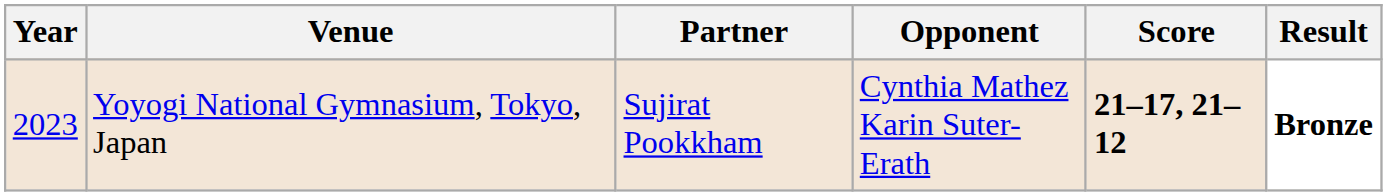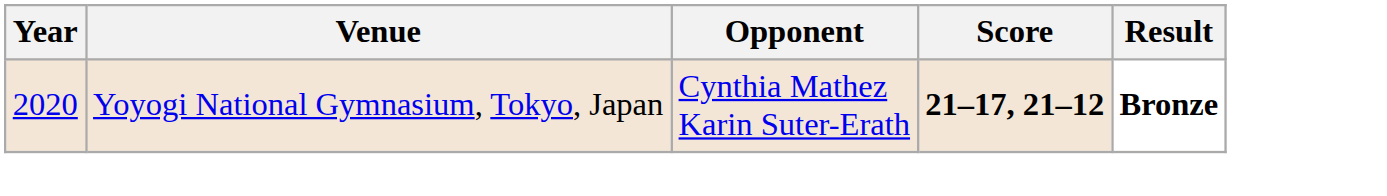 <table class="sortable wikitable" style="font-size: 90%;">
 <tr>
 <th>Year</th>
 <th>Venue</th>
-<th>Partner</th>
 <th>Opponent</th>
 <th>Score</th>
 <th>Result</th>
 </tr>
 <tr style="background:#F3E6D7">
-<td align="center"><a href='#'>2023</a></td>
+<td align="center"><a href='#'>2020</a></td>
 <td align="left"><a href='#'>Yoyogi National Gymnasium</a>, <a href='#'>Tokyo</a>, Japan</td>
-<td align="left"> <a href='#'>Sujirat Pookkham</a></td>
 <td align="left"> <a href='#'>Cynthia Mathez</a><br> <a href='#'>Karin Suter-Erath</a></td>
 <td align="left"><strong>21–17, 21–12</strong></td>
 <td style="text-align:left; background:white"> <strong>Bronze</strong></td>
 </tr>
 </table>
